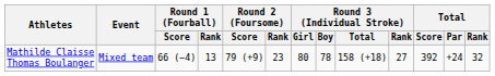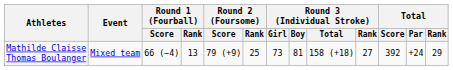 <table class="wikitable" style="font-size:90%">
 <tr>
 <th rowspan="2">Athletes</th>
 <th rowspan="2">Event</th>
 <th colspan="2">Round 1<br>(Fourball)</th>
 <th colspan="2">Round 2<br>(Foursome)</th>
 <th colspan="4">Round 3<br>(Individual Stroke)</th>
 <th colspan="3">Total</th>
 </tr>
 <tr style="font-size:95%">
 <th>Score</th>
 <th>Rank</th>
 <th>Score</th>
 <th>Rank</th>
 <th>Girl</th>
 <th>Boy</th>
 <th>Total</th>
 <th>Rank</th>
 <th>Score</th>
 <th>Par</th>
 <th>Rank</th>
 </tr>
 <tr align=center>
 <td align=left><a href='#'>Mathilde Claisse</a><br><a href='#'>Thomas Boulanger</a></td>
 <td align=left><a href='#'>Mixed team</a></td>
 <td>66 (−4)</td>
 <td>13</td>
 <td>79 (+9)</td>
-<td>23</td>
-<td>80</td>
-<td>78</td>
+<td>25</td>
+<td>73</td>
+<td>81</td>
 <td>158 (+18)</td>
 <td>27</td>
 <td>392</td>
 <td>+24</td>
-<td>32</td>
+<td>29</td>
 </tr>
 </table>
